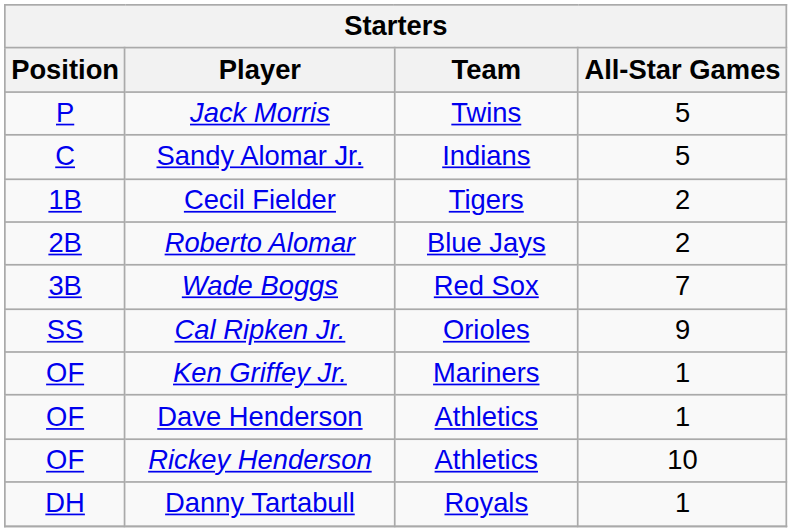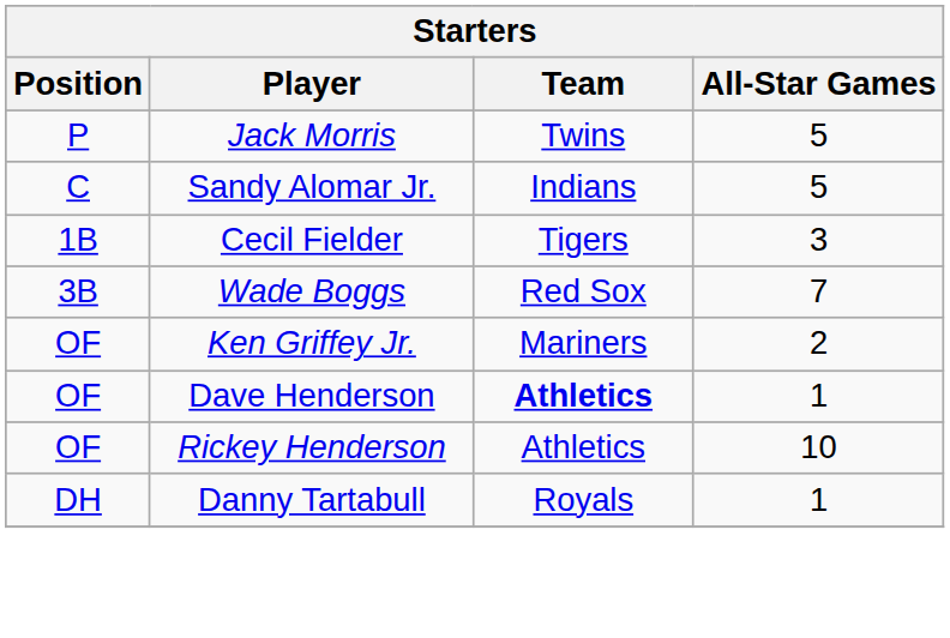 <table class="wikitable" style="font-size: 100%; text-align:center;">
 <tr>
 <th colspan="4">Starters</th>
 </tr>
 <tr>
 <th>Position</th>
 <th width="150">Player</th>
 <th width="100">Team</th>
 <th>All-Star Games</th>
 </tr>
 <tr>
 <td><a href='#'>P</a></td>
 <td><em><a href='#'>Jack Morris</a></em></td>
 <td><a href='#'>Twins</a></td>
 <td>5</td>
 </tr>
 <tr>
 <td><a href='#'>C</a></td>
 <td><a href='#'>Sandy Alomar Jr.</a></td>
 <td><a href='#'>Indians</a></td>
 <td>5</td>
 </tr>
 <tr>
 <td><a href='#'>1B</a></td>
 <td><a href='#'>Cecil Fielder</a></td>
 <td><a href='#'>Tigers</a></td>
-<td>2</td>
-</tr>
-<tr>
-<td><a href='#'>2B</a></td>
-<td><em><a href='#'>Roberto Alomar</a></em></td>
-<td><a href='#'>Blue Jays</a></td>
-<td>2</td>
+<td>3</td>
 </tr>
 <tr>
 <td><a href='#'>3B</a></td>
 <td><em><a href='#'>Wade Boggs</a></em></td>
 <td><a href='#'>Red Sox</a></td>
 <td>7</td>
 </tr>
 <tr>
-<td><a href='#'>SS</a></td>
-<td><em><a href='#'>Cal Ripken Jr.</a></em></td>
-<td><a href='#'>Orioles</a></td>
-<td>9</td>
-</tr>
-<tr>
 <td><a href='#'>OF</a></td>
 <td><em><a href='#'>Ken Griffey Jr.</a></em></td>
 <td><a href='#'>Mariners</a></td>
-<td>1</td>
+<td>2</td>
 </tr>
 <tr>
 <td><a href='#'>OF</a></td>
 <td><a href='#'>Dave Henderson</a></td>
-<td><a href='#'>Athletics</a></td>
+<td><strong><a href='#'>Athletics</a></strong></td>
 <td>1</td>
 </tr>
 <tr>
 <td><a href='#'>OF</a></td>
 <td><em><a href='#'>Rickey Henderson</a></em></td>
 <td><a href='#'>Athletics</a></td>
 <td>10</td>
 </tr>
 <tr>
 <td><a href='#'>DH</a></td>
 <td><a href='#'>Danny Tartabull</a></td>
 <td><a href='#'>Royals</a></td>
 <td>1</td>
 </tr>
 <tr>
 </tr>
 </table>
